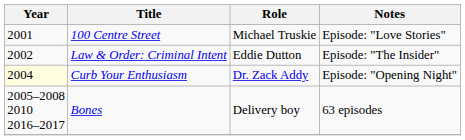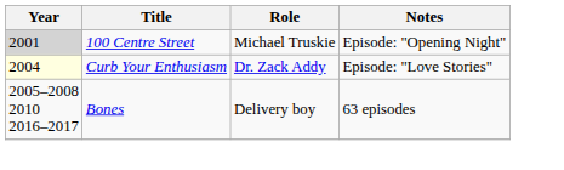 <table class="wikitable sortable">
 <tr>
 <th>Year</th>
 <th>Title</th>
 <th>Role</th>
 <th>Notes</th>
 </tr>
 <tr>
-<td>2001</td>
+<td style="background: lightgrey;">2001</td>
 <td><em><a href='#'>100 Centre Street</a></em></td>
 <td>Michael Truskie</td>
-<td>Episode: "Love Stories"</td>
-</tr>
-<tr>
-<td>2002</td>
-<td><em><a href='#'>Law & Order: Criminal Intent</a></em></td>
-<td>Eddie Dutton</td>
-<td>Episode: "The Insider"</td>
+<td>Episode: "Opening Night"</td>
 </tr>
 <tr>
 <td style="background: lightyellow;">2004</td>
 <td><em><a href='#'>Curb Your Enthusiasm</a></em></td>
 <td><a href='#'>Dr. Zack Addy</a></td>
-<td>Episode: "Opening Night"</td>
+<td>Episode: "Love Stories"</td>
 </tr>
 <tr>
 <td>2005–2008<br>2010<br>2016–2017</td>
 <td><em><a href='#'>Bones</a></em></td>
 <td>Delivery boy</td>
 <td>63 episodes</td>
 </tr>
 <tr>
 </tr>
 </table>
